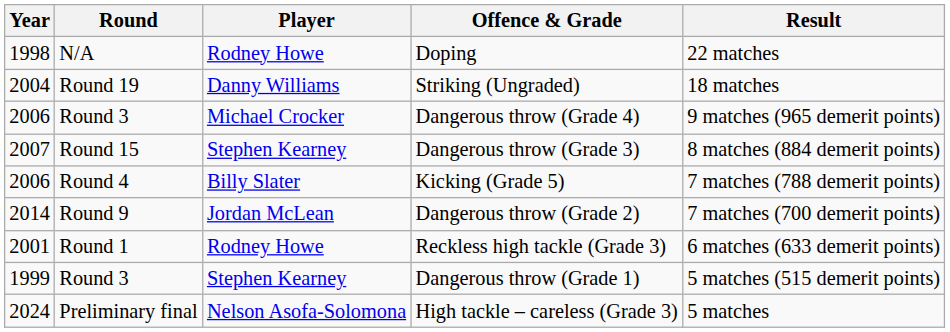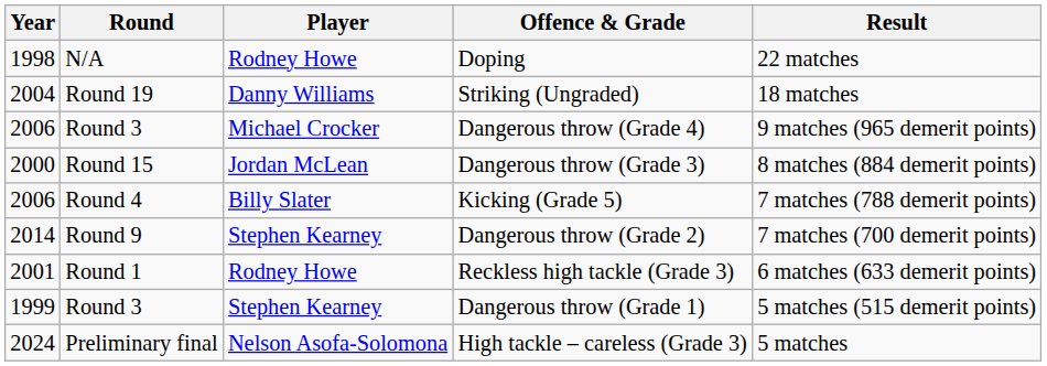 <table class="wikitable">
 <tr>
 <th>Year</th>
 <th>Round</th>
 <th>Player</th>
 <th>Offence & Grade</th>
 <th>Result</th>
 </tr>
 <tr>
 <td>1998</td>
 <td>N/A</td>
 <td><a href='#'>Rodney Howe</a></td>
 <td>Doping</td>
 <td>22 matches</td>
 </tr>
 <tr>
 <td>2004</td>
 <td>Round 19</td>
 <td><a href='#'>Danny Williams</a></td>
 <td>Striking (Ungraded)</td>
 <td>18 matches</td>
 </tr>
 <tr>
 <td>2006</td>
 <td>Round 3</td>
 <td><a href='#'>Michael Crocker</a></td>
 <td>Dangerous throw (Grade 4)</td>
 <td>9 matches (965 demerit points)</td>
 </tr>
 <tr>
-<td>2007</td>
+<td>2000</td>
 <td>Round 15</td>
-<td><a href='#'>Stephen Kearney</a></td>
+<td><a href='#'>Jordan McLean</a></td>
 <td>Dangerous throw (Grade 3)</td>
 <td>8 matches (884 demerit points)</td>
 </tr>
 <tr>
 <td>2006</td>
 <td>Round 4</td>
 <td><a href='#'>Billy Slater</a></td>
 <td>Kicking (Grade 5)</td>
 <td>7 matches (788 demerit points)</td>
 </tr>
 <tr>
 <td>2014</td>
 <td>Round 9</td>
-<td><a href='#'>Jordan McLean</a></td>
+<td><a href='#'>Stephen Kearney</a></td>
 <td>Dangerous throw (Grade 2)</td>
 <td>7 matches (700 demerit points)</td>
 </tr>
 <tr>
 <td>2001</td>
 <td>Round 1</td>
 <td><a href='#'>Rodney Howe</a></td>
 <td>Reckless high tackle (Grade 3)</td>
 <td>6 matches (633 demerit points)</td>
 </tr>
 <tr>
 <td>1999</td>
 <td>Round 3</td>
 <td><a href='#'>Stephen Kearney</a></td>
 <td>Dangerous throw (Grade 1)</td>
 <td>5 matches (515 demerit points)</td>
 </tr>
 <tr>
 <td>2024</td>
 <td>Preliminary final</td>
 <td><a href='#'>Nelson Asofa-Solomona</a></td>
 <td>High tackle – careless (Grade 3)</td>
 <td>5 matches</td>
 </tr>
 </table>
